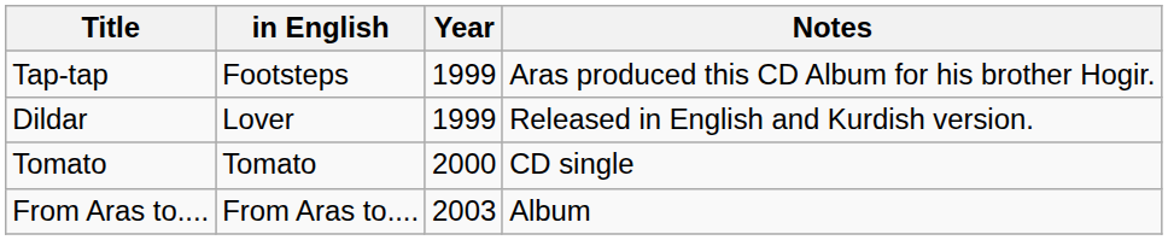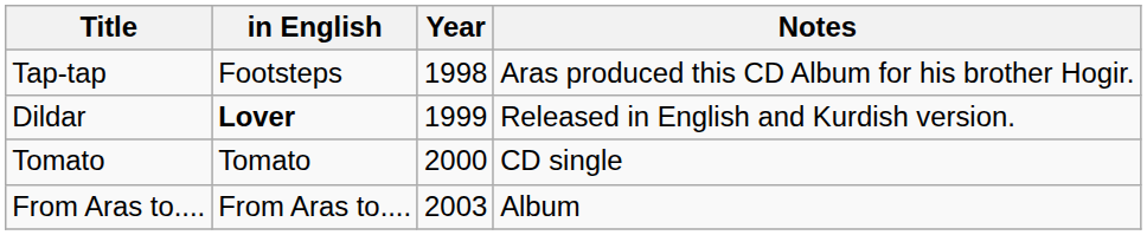 <table class="wikitable">
 <tr>
 <th>Title</th>
 <th>in English</th>
 <th>Year</th>
 <th>Notes</th>
 </tr>
 <tr>
 <td>Tap-tap</td>
 <td>Footsteps</td>
-<td>1999</td>
+<td>1998</td>
 <td>Aras produced this CD Album for his brother Hogir.</td>
 </tr>
 <tr>
 <td>Dildar</td>
-<td>Lover</td>
+<td><strong>Lover</strong></td>
 <td>1999</td>
 <td>Released in English and Kurdish version.</td>
 </tr>
 <tr>
 <td>Tomato</td>
 <td>Tomato</td>
 <td>2000</td>
 <td>CD single</td>
 </tr>
 <tr>
 <td>From Aras to....</td>
 <td>From Aras to....</td>
 <td>2003</td>
 <td>Album</td>
 </tr>
 </table>
